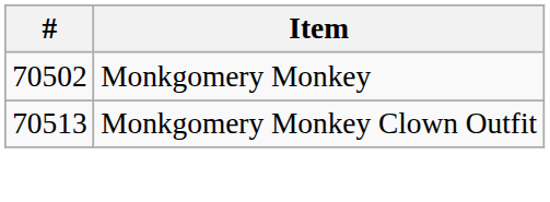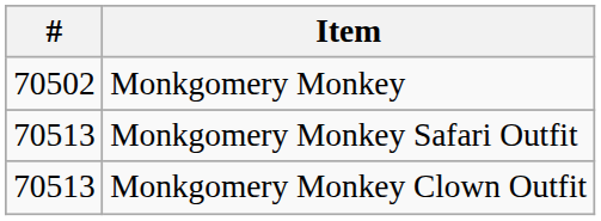 <table class="wikitable plainrowheaders">
 <tr>
 <th>#</th>
 <th>Item</th>
 </tr>
 <tr>
 <td>70502</td>
 <td>Monkgomery Monkey</td>
 </tr>
 <tr>
 <td>70513</td>
+<td>Monkgomery Monkey Safari Outfit</td>
+</tr>
+<tr>
+<td>70513</td>
 <td>Monkgomery Monkey Clown Outfit</td>
 </tr>
 </table>
